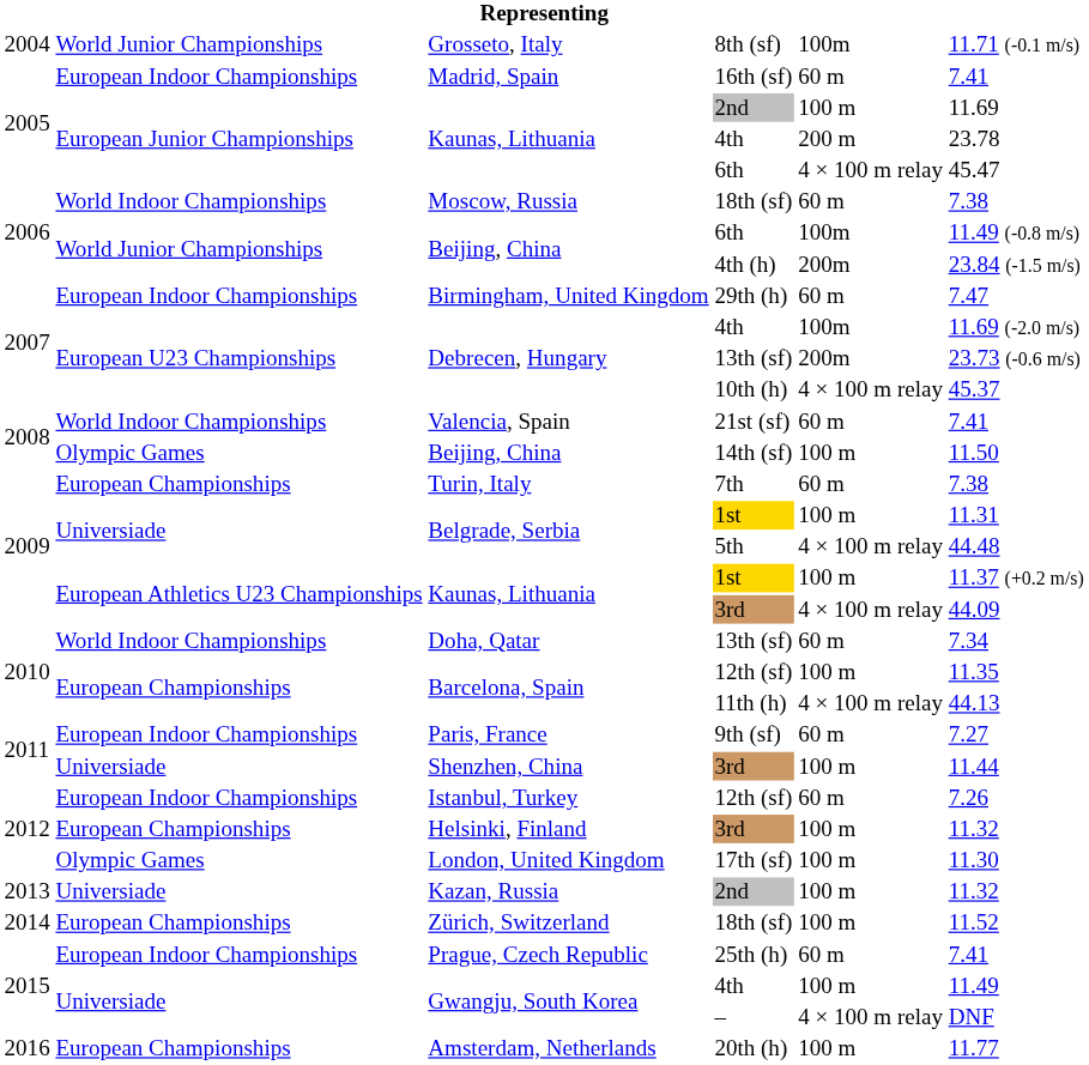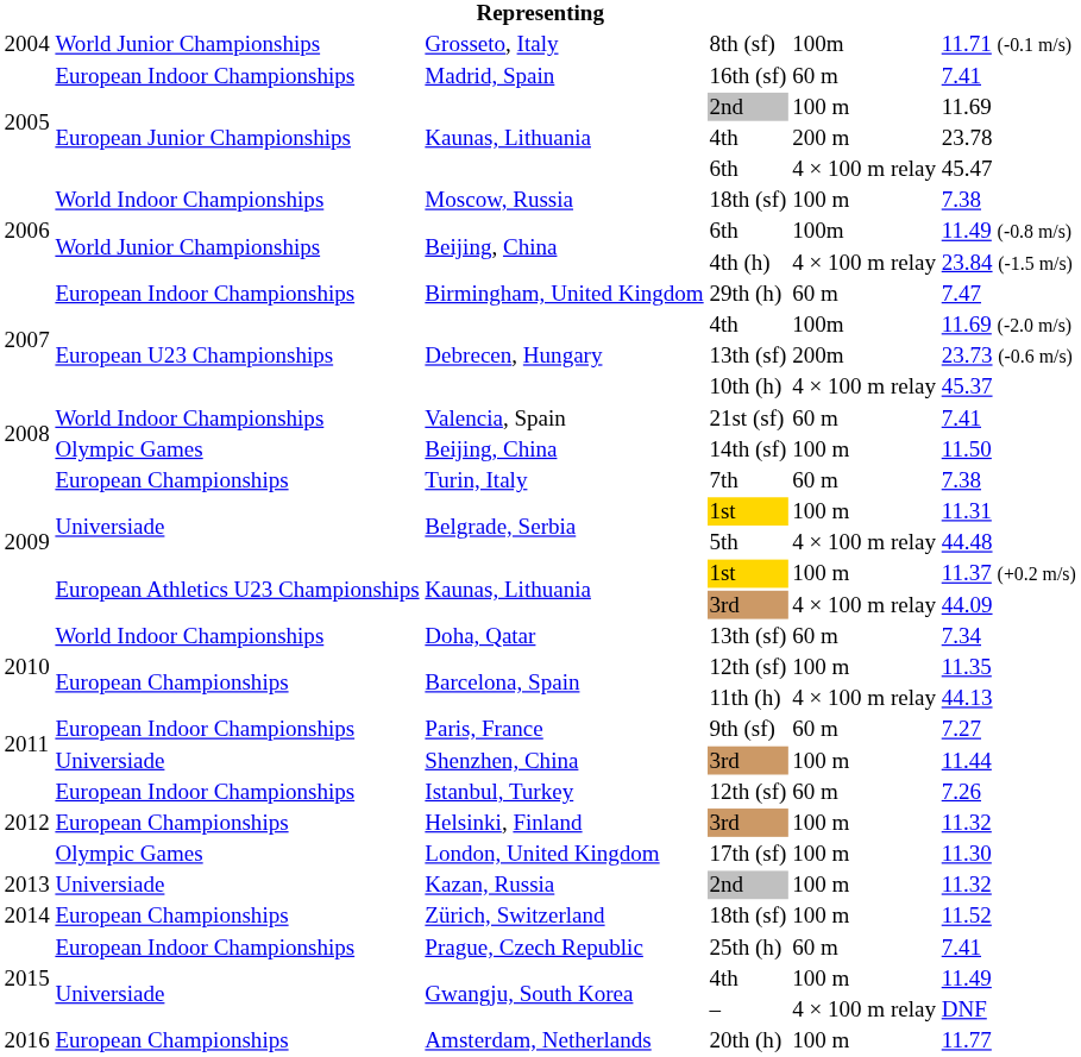 <table>
 <tr>
 <th colspan="6">Representing </th>
 </tr>
 <tr>
 <td>2004</td>
 <td><a href='#'>World Junior Championships</a></td>
 <td><a href='#'>Grosseto</a>, <a href='#'>Italy</a></td>
 <td>8th (sf)</td>
 <td>100m</td>
 <td><a href='#'>11.71</a> <small>(-0.1 m/s)</small></td>
 </tr>
 <tr>
 <td rowspan=4>2005</td>
 <td><a href='#'>European Indoor Championships</a></td>
 <td><a href='#'>Madrid, Spain</a></td>
 <td>16th (sf)</td>
 <td>60 m</td>
 <td><a href='#'>7.41</a></td>
 </tr>
 <tr>
 <td rowspan=3><a href='#'>European Junior Championships</a></td>
 <td rowspan=3><a href='#'>Kaunas, Lithuania</a></td>
 <td bgcolor="silver">2nd</td>
 <td>100 m</td>
 <td>11.69</td>
 </tr>
 <tr>
 <td>4th</td>
 <td>200 m</td>
 <td>23.78</td>
 </tr>
 <tr>
 <td>6th</td>
 <td>4 × 100 m relay</td>
 <td>45.47</td>
 </tr>
 <tr>
 <td rowspan=3>2006</td>
 <td><a href='#'>World Indoor Championships</a></td>
 <td><a href='#'>Moscow, Russia</a></td>
 <td>18th (sf)</td>
-<td>60 m</td>
+<td>100 m</td>
 <td><a href='#'>7.38</a></td>
 </tr>
 <tr>
 <td rowspan=2><a href='#'>World Junior Championships</a></td>
 <td rowspan=2><a href='#'>Beijing</a>, <a href='#'>China</a></td>
 <td>6th</td>
 <td>100m</td>
 <td><a href='#'>11.49</a> <small>(-0.8 m/s)</small></td>
 </tr>
 <tr>
 <td>4th (h)</td>
-<td>200m</td>
+<td>4 × 100 m relay</td>
 <td><a href='#'>23.84</a> <small>(-1.5 m/s)</small></td>
 </tr>
 <tr>
 <td rowspan=4>2007</td>
 <td><a href='#'>European Indoor Championships</a></td>
 <td><a href='#'>Birmingham, United Kingdom</a></td>
 <td>29th (h)</td>
 <td>60 m</td>
 <td><a href='#'>7.47</a></td>
 </tr>
 <tr>
 <td rowspan=3><a href='#'>European U23 Championships</a></td>
 <td rowspan=3><a href='#'>Debrecen</a>, <a href='#'>Hungary</a></td>
 <td>4th</td>
 <td>100m</td>
 <td><a href='#'>11.69</a> <small>(-2.0 m/s)</small></td>
 </tr>
 <tr>
 <td>13th (sf)</td>
 <td>200m</td>
 <td><a href='#'>23.73</a> <small>(-0.6 m/s)</small></td>
 </tr>
 <tr>
 <td>10th (h)</td>
 <td>4 × 100 m relay</td>
 <td><a href='#'>45.37</a></td>
 </tr>
 <tr>
 <td rowspan=2>2008</td>
 <td><a href='#'>World Indoor Championships</a></td>
 <td><a href='#'>Valencia</a>, Spain</td>
 <td>21st (sf)</td>
 <td>60 m</td>
 <td><a href='#'>7.41</a></td>
 </tr>
 <tr>
 <td><a href='#'>Olympic Games</a></td>
 <td><a href='#'>Beijing, China</a></td>
 <td>14th (sf)</td>
 <td>100 m</td>
 <td><a href='#'>11.50</a></td>
 </tr>
 <tr>
 <td rowspan=5>2009</td>
 <td><a href='#'>European Championships</a></td>
 <td><a href='#'>Turin, Italy</a></td>
 <td>7th</td>
 <td>60 m</td>
 <td><a href='#'>7.38</a></td>
 </tr>
 <tr>
 <td rowspan=2><a href='#'>Universiade</a></td>
 <td rowspan=2><a href='#'>Belgrade, Serbia</a></td>
 <td bgcolor="gold">1st</td>
 <td>100 m</td>
 <td><a href='#'>11.31</a></td>
 </tr>
 <tr>
 <td>5th</td>
 <td>4 × 100 m relay</td>
 <td><a href='#'>44.48</a></td>
 </tr>
 <tr>
 <td rowspan=2><a href='#'>European Athletics U23 Championships</a></td>
 <td rowspan=2><a href='#'>Kaunas, Lithuania</a></td>
 <td bgcolor="gold">1st</td>
 <td>100 m</td>
 <td><a href='#'>11.37</a> <small>(+0.2 m/s)</small></td>
 </tr>
 <tr>
 <td bgcolor="cc9966">3rd</td>
 <td>4 × 100 m relay</td>
 <td><a href='#'>44.09</a></td>
 </tr>
 <tr>
 <td rowspan=3>2010</td>
 <td><a href='#'>World Indoor Championships</a></td>
 <td><a href='#'>Doha, Qatar</a></td>
 <td>13th (sf)</td>
 <td>60 m</td>
 <td><a href='#'>7.34</a></td>
 </tr>
 <tr>
 <td rowspan=2><a href='#'>European Championships</a></td>
 <td rowspan=2><a href='#'>Barcelona, Spain</a></td>
 <td>12th (sf)</td>
 <td>100 m</td>
 <td><a href='#'>11.35</a></td>
 </tr>
 <tr>
 <td>11th (h)</td>
 <td>4 × 100 m relay</td>
 <td><a href='#'>44.13</a></td>
 </tr>
 <tr>
 <td rowspan=2>2011</td>
 <td><a href='#'>European Indoor Championships</a></td>
 <td><a href='#'>Paris, France</a></td>
 <td>9th (sf)</td>
 <td>60 m</td>
 <td><a href='#'>7.27</a></td>
 </tr>
 <tr>
 <td><a href='#'>Universiade</a></td>
 <td><a href='#'>Shenzhen, China</a></td>
 <td bgcolor="cc9966">3rd</td>
 <td>100 m</td>
 <td><a href='#'>11.44</a></td>
 </tr>
 <tr>
 <td rowspan=3>2012</td>
 <td><a href='#'>European Indoor Championships</a></td>
 <td><a href='#'>Istanbul, Turkey</a></td>
 <td>12th (sf)</td>
 <td>60 m</td>
 <td><a href='#'>7.26</a></td>
 </tr>
 <tr>
 <td><a href='#'>European Championships</a></td>
 <td><a href='#'>Helsinki</a>, <a href='#'>Finland</a></td>
 <td bgcolor="cc9966">3rd</td>
 <td>100 m</td>
 <td><a href='#'>11.32</a></td>
 </tr>
 <tr>
 <td><a href='#'>Olympic Games</a></td>
 <td><a href='#'>London, United Kingdom</a></td>
 <td>17th (sf)</td>
 <td>100 m</td>
 <td><a href='#'>11.30</a></td>
 </tr>
 <tr>
 <td>2013</td>
 <td><a href='#'>Universiade</a></td>
 <td><a href='#'>Kazan, Russia</a></td>
 <td bgcolor=silver>2nd</td>
 <td>100 m</td>
 <td><a href='#'>11.32</a></td>
 </tr>
 <tr>
 <td>2014</td>
 <td><a href='#'>European Championships</a></td>
 <td><a href='#'>Zürich, Switzerland</a></td>
 <td>18th (sf)</td>
 <td>100 m</td>
 <td><a href='#'>11.52</a></td>
 </tr>
 <tr>
 <td rowspan=3>2015</td>
 <td><a href='#'>European Indoor Championships</a></td>
 <td><a href='#'>Prague, Czech Republic</a></td>
 <td>25th (h)</td>
 <td>60 m</td>
 <td><a href='#'>7.41</a></td>
 </tr>
 <tr>
 <td rowspan=2><a href='#'>Universiade</a></td>
 <td rowspan=2><a href='#'>Gwangju, South Korea</a></td>
 <td>4th</td>
 <td>100 m</td>
 <td><a href='#'>11.49</a></td>
 </tr>
 <tr>
 <td>–</td>
 <td>4 × 100 m relay</td>
 <td><a href='#'>DNF</a></td>
 </tr>
 <tr>
 <td>2016</td>
 <td><a href='#'>European Championships</a></td>
 <td><a href='#'>Amsterdam, Netherlands</a></td>
 <td>20th (h)</td>
 <td>100 m</td>
 <td><a href='#'>11.77</a></td>
 </tr>
 </table>
